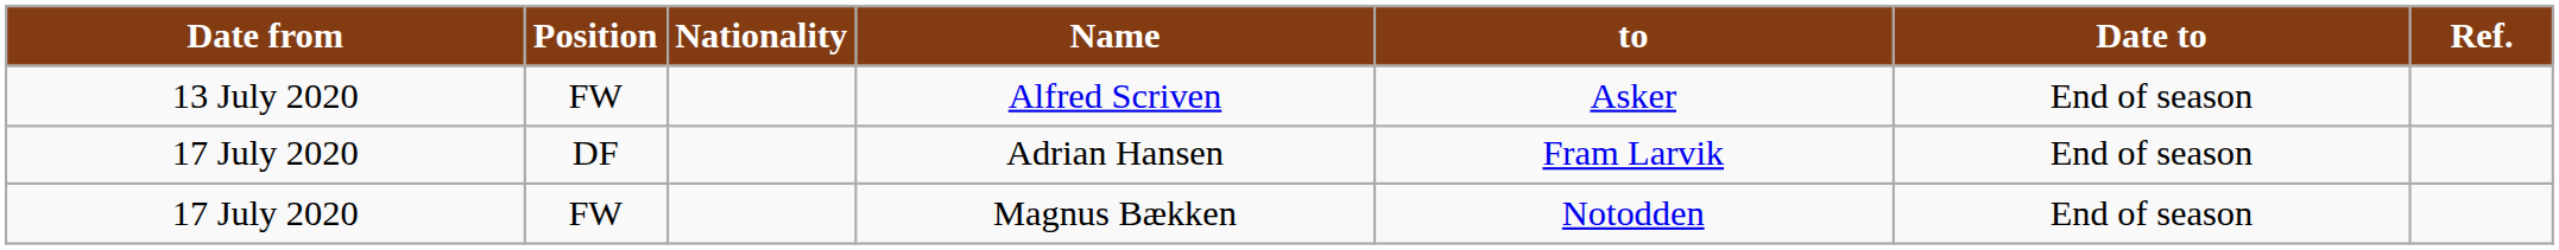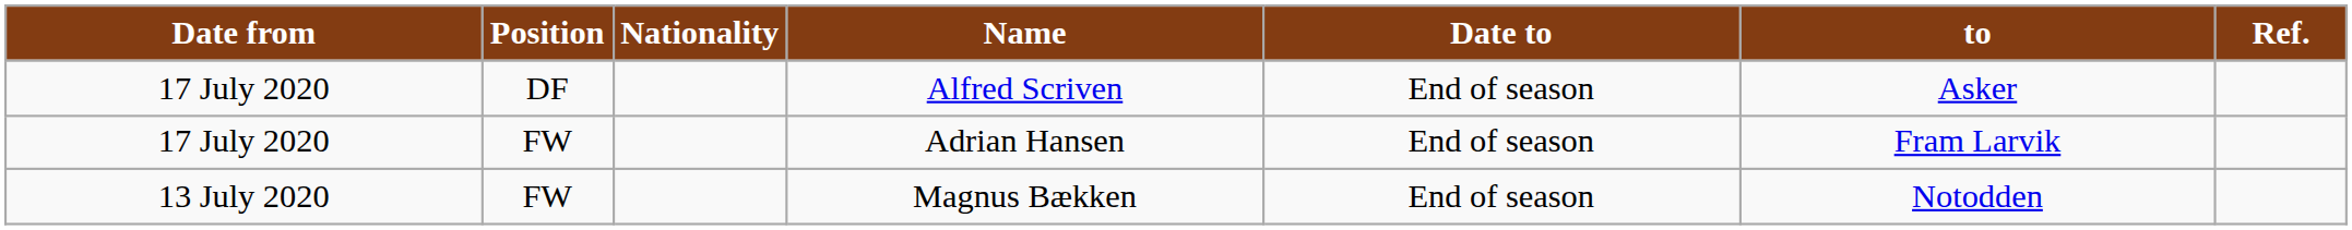 <table class="wikitable" style="text-align:center; font-size:90%; ">
 <tr>
 <th style="background:#833C12; color:white; width:200px;">Date from</th>
 <th style="background:#833C12; color:white; width:50px;">Position</th>
 <th style="background:#833C12; color:white; width:50px;">Nationality</th>
 <th style="background:#833C12; color:white; width:200px;">Name</th>
+<th style="background:#833C12; color:white; width:200px;">Date to</th>
 <th style="background:#833C12; color:white; width:200px;">to</th>
-<th style="background:#833C12; color:white; width:200px;">Date to</th>
 <th style="background:#833C12; color:white; width:50px;">Ref.</th>
-</tr>
-<tr>
-<td>13 July 2020</td>
-<td>FW</td>
-<td></td>
-<td><a href='#'>Alfred Scriven</a></td>
-<td><a href='#'>Asker</a></td>
-<td>End of season</td>
-<td></td>
 </tr>
 <tr>
 <td>17 July 2020</td>
 <td>DF</td>
 <td></td>
-<td>Adrian Hansen</td>
-<td><a href='#'>Fram Larvik</a></td>
+<td><a href='#'>Alfred Scriven</a></td>
 <td>End of season</td>
+<td><a href='#'>Asker</a></td>
 <td></td>
 </tr>
 <tr>
 <td>17 July 2020</td>
 <td>FW</td>
 <td></td>
+<td>Adrian Hansen</td>
+<td>End of season</td>
+<td><a href='#'>Fram Larvik</a></td>
+<td></td>
+</tr>
+<tr>
+<td>13 July 2020</td>
+<td>FW</td>
+<td></td>
 <td>Magnus Bækken</td>
+<td>End of season</td>
 <td><a href='#'>Notodden</a></td>
-<td>End of season</td>
 <td></td>
 </tr>
 </table>
